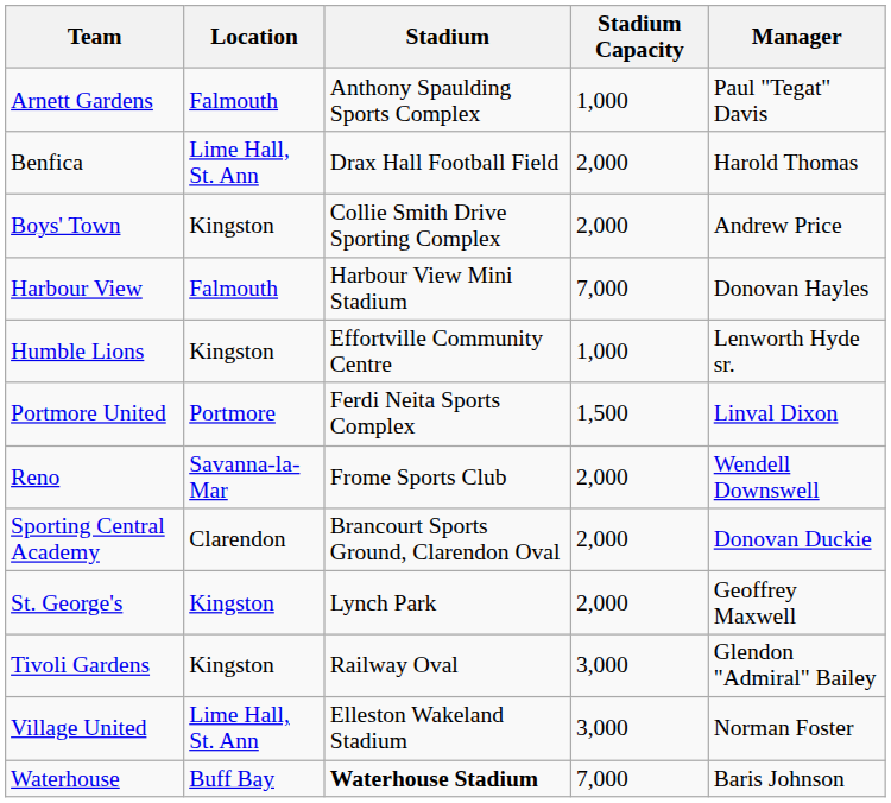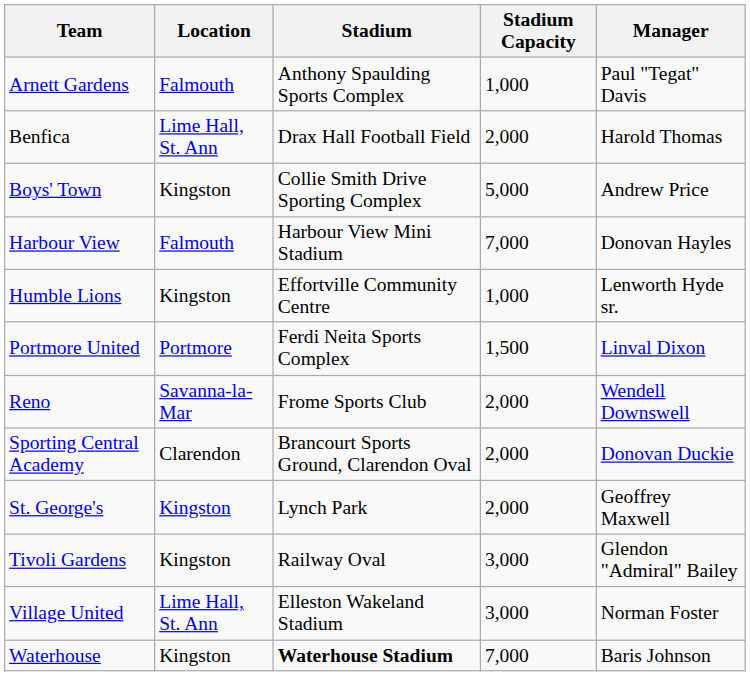 <table class="wikitable sortable">
 <tr>
 <th>Team</th>
 <th>Location</th>
 <th>Stadium</th>
 <th>Stadium Capacity</th>
 <th>Manager</th>
 </tr>
 <tr>
 <td><a href='#'>Arnett Gardens</a></td>
 <td><a href='#'>Falmouth</a></td>
 <td>Anthony Spaulding Sports Complex</td>
 <td>1,000</td>
 <td> Paul "Tegat" Davis</td>
 </tr>
 <tr>
 <td>Benfica</td>
 <td><a href='#'>Lime Hall, St. Ann</a></td>
 <td>Drax Hall Football Field</td>
 <td>2,000</td>
 <td> Harold Thomas</td>
 </tr>
 <tr>
 <td><a href='#'>Boys' Town</a></td>
 <td Kingston, Jamaica>Kingston</td>
 <td>Collie Smith Drive Sporting Complex</td>
-<td>2,000</td>
+<td>5,000</td>
 <td> Andrew Price</td>
 </tr>
 <tr>
 <td><a href='#'>Harbour View</a></td>
 <td><a href='#'>Falmouth</a></td>
 <td>Harbour View Mini Stadium</td>
 <td>7,000</td>
 <td> Donovan Hayles</td>
 </tr>
 <tr>
 <td><a href='#'>Humble Lions</a></td>
 <td Kingston, Jamaica>Kingston</td>
 <td>Effortville Community Centre</td>
 <td>1,000</td>
 <td> Lenworth Hyde sr.</td>
 </tr>
 <tr>
 <td><a href='#'>Portmore United</a></td>
 <td><a href='#'>Portmore</a></td>
 <td>Ferdi Neita Sports Complex</td>
 <td>1,500</td>
 <td> <a href='#'>Linval Dixon</a></td>
 </tr>
 <tr>
 <td><a href='#'>Reno</a></td>
 <td><a href='#'>Savanna-la-Mar</a></td>
 <td>Frome Sports Club</td>
 <td>2,000</td>
 <td> <a href='#'>Wendell Downswell</a></td>
 </tr>
 <tr>
 <td><a href='#'>Sporting Central Academy</a></td>
 <td Clarendon, Jamaica>Clarendon</td>
 <td>Brancourt Sports Ground, Clarendon Oval</td>
 <td>2,000</td>
 <td> <a href='#'>Donovan Duckie</a></td>
 </tr>
 <tr>
 <td><a href='#'>St. George's</a></td>
 <td><a href='#'>Kingston</a></td>
 <td>Lynch Park</td>
 <td>2,000</td>
 <td> Geoffrey Maxwell</td>
 </tr>
 <tr>
 <td><a href='#'>Tivoli Gardens</a></td>
 <td Kingston, Jamaica>Kingston</td>
 <td>Railway Oval</td>
 <td>3,000</td>
 <td> Glendon "Admiral" Bailey</td>
 </tr>
 <tr>
 <td><a href='#'>Village United</a></td>
 <td><a href='#'>Lime Hall, St. Ann</a></td>
 <td>Elleston Wakeland Stadium</td>
 <td>3,000</td>
 <td> Norman Foster</td>
 </tr>
 <tr>
 <td><a href='#'>Waterhouse</a></td>
-<td><a href='#'>Buff Bay</a></td>
+<td Kingston, Jamaica>Kingston</td>
 <td><strong>Waterhouse Stadium</strong></td>
 <td>7,000</td>
 <td> Baris Johnson</td>
 </tr>
 </table>
